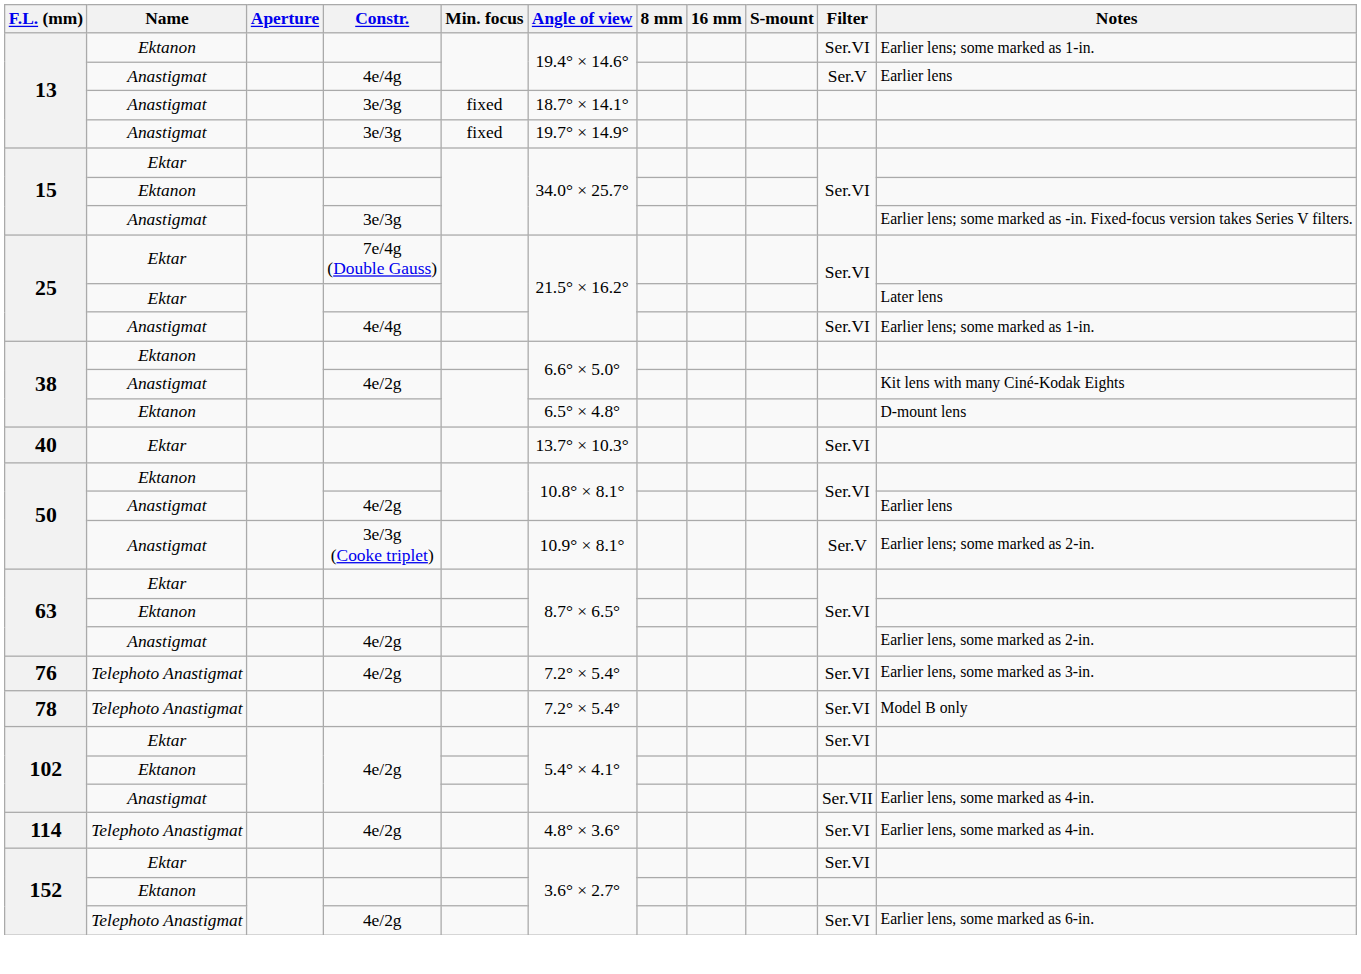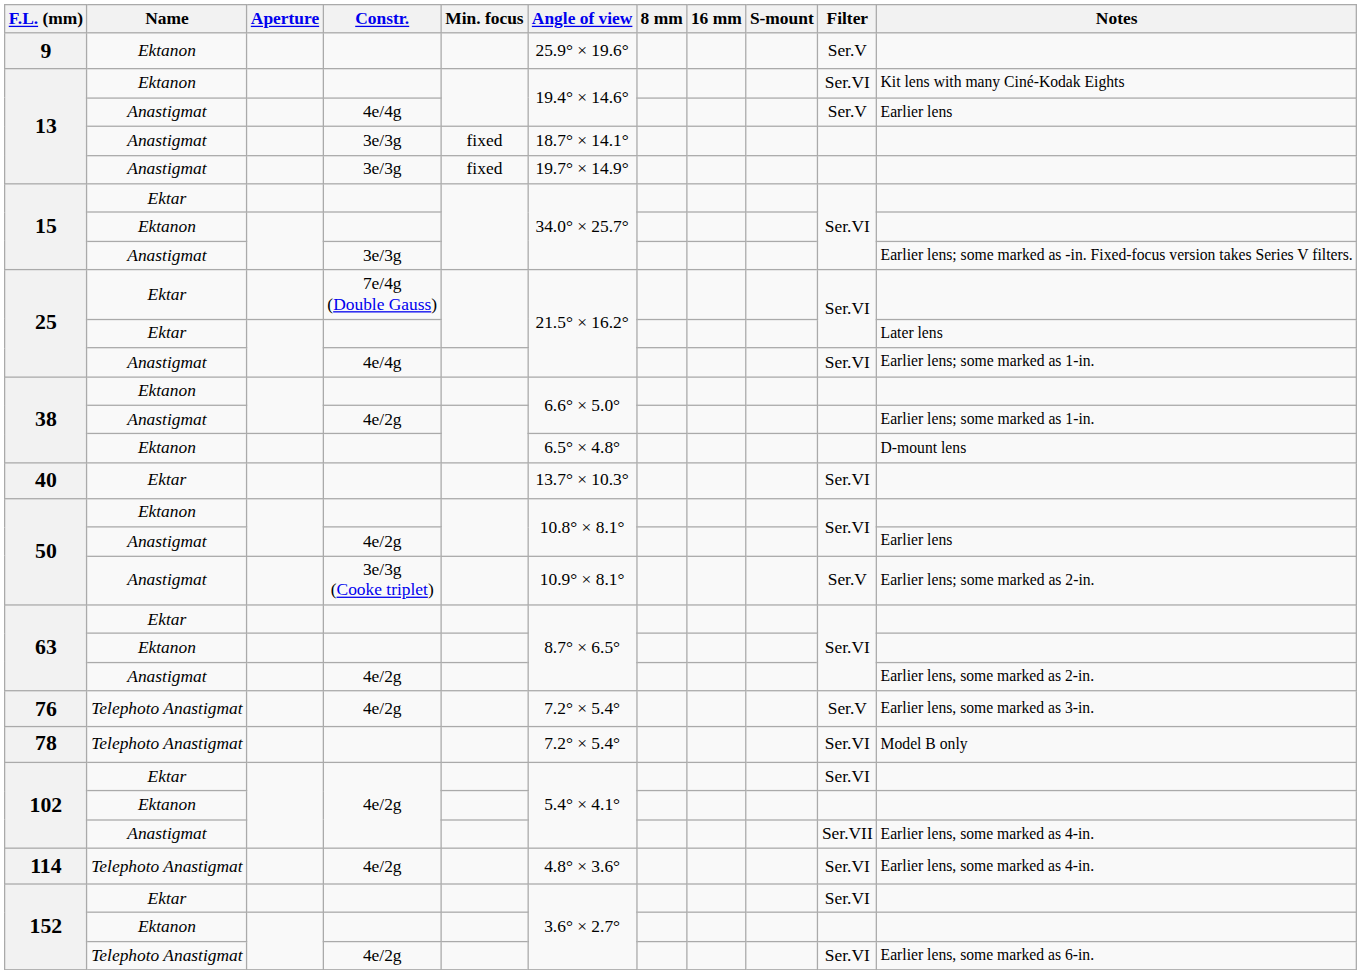 <table class="wikitable sortable" style="font-size:85%;text-align:center;">
 <tr>
 <th><a href='#'>F.L.</a> (mm)</th>
 <th>Name</th>
 <th><a href='#'>Aperture</a></th>
 <th><a href='#'>Constr.</a></th>
 <th>Min. focus</th>
 <th><a href='#'>Angle of view</a></th>
 <th>8 mm</th>
 <th>16 mm</th>
 <th>S-mount</th>
 <th>Filter</th>
 <th class="unsortable">Notes</th>
 </tr>
 <tr>
+<th style="font-size:125%;">9</th>
+<td><em>Ektanon</em></td>
+<td></td>
+<td></td>
+<td></td>
+<td>25.9° × 19.6°</td>
+<td></td>
+<td></td>
+<td></td>
+<td>Ser.V</td>
+<td style="font-size:90%;text-align:left;"></td>
+</tr>
+<tr>
 <th rowspan=4 style="font-size:125%;">13</th>
 <td><em>Ektanon</em></td>
 <td></td>
 <td></td>
 <td rowspan=2></td>
 <td rowspan=2>19.4° × 14.6°</td>
 <td></td>
 <td></td>
 <td></td>
 <td>Ser.VI</td>
-<td style="font-size:90%;text-align:left;">Earlier lens; some marked as 1-in.</td>
+<td style="font-size:90%;text-align:left;">Kit lens with many Ciné-Kodak Eights</td>
 </tr>
 <tr>
 <td><em>Anastigmat</em></td>
 <td></td>
 <td>4e/4g</td>
 <td></td>
 <td></td>
 <td></td>
 <td>Ser.V</td>
 <td style="font-size:90%;text-align:left;">Earlier lens</td>
 </tr>
 <tr>
 <td><em>Anastigmat</em></td>
 <td></td>
 <td>3e/3g</td>
 <td>fixed</td>
 <td>18.7° × 14.1°</td>
 <td></td>
 <td></td>
 <td></td>
 <td></td>
 <td style="font-size:90%;text-align:left;"></td>
 </tr>
 <tr>
 <td><em>Anastigmat</em></td>
 <td></td>
 <td>3e/3g</td>
 <td>fixed</td>
 <td>19.7° × 14.9°</td>
 <td></td>
 <td></td>
 <td></td>
 <td></td>
 <td style="font-size:90%;text-align:left;"></td>
 </tr>
 <tr>
 <th rowspan=3 style="font-size:125%;">15</th>
 <td><em>Ektar</em></td>
 <td></td>
 <td></td>
 <td rowspan=3></td>
 <td rowspan=3>34.0° × 25.7°</td>
 <td></td>
 <td></td>
 <td></td>
 <td rowspan=3>Ser.VI</td>
 <td style="font-size:90%;text-align:left;"></td>
 </tr>
 <tr>
 <td><em>Ektanon</em></td>
 <td rowspan=2></td>
 <td></td>
 <td></td>
 <td></td>
 <td></td>
 <td style="font-size:90%;text-align:left;"></td>
 </tr>
 <tr>
 <td><em>Anastigmat</em></td>
 <td>3e/3g</td>
 <td></td>
 <td></td>
 <td></td>
 <td style="font-size:90%;text-align:left;">Earlier lens; some marked as -in. Fixed-focus version takes Series V filters.</td>
 </tr>
 <tr>
 <th rowspan=3 style="font-size:125%;">25</th>
 <td><em>Ektar</em></td>
 <td></td>
 <td>7e/4g<br>(<a href='#'>Double Gauss</a>)</td>
 <td rowspan=2></td>
 <td rowspan=3>21.5° × 16.2°</td>
 <td></td>
 <td></td>
 <td></td>
 <td rowspan=2>Ser.VI</td>
 <td style="font-size:90%;text-align:left;"></td>
 </tr>
 <tr>
 <td><em>Ektar</em></td>
 <td rowspan=2></td>
 <td></td>
 <td></td>
 <td></td>
 <td></td>
 <td style="font-size:90%;text-align:left;">Later lens</td>
 </tr>
 <tr>
 <td><em>Anastigmat</em></td>
 <td>4e/4g</td>
 <td></td>
 <td></td>
 <td></td>
 <td></td>
 <td>Ser.VI</td>
 <td style="font-size:90%;text-align:left;">Earlier lens; some marked as 1-in.</td>
 </tr>
 <tr>
 <th rowspan=3 style="font-size:125%;">38</th>
 <td><em>Ektanon</em></td>
 <td rowspan=2></td>
 <td></td>
 <td></td>
 <td rowspan=2>6.6° × 5.0°</td>
 <td></td>
 <td></td>
 <td></td>
 <td></td>
 <td style="font-size:90%;text-align:left;"></td>
 </tr>
 <tr>
 <td><em>Anastigmat</em></td>
 <td>4e/2g</td>
 <td rowspan=2></td>
 <td></td>
 <td></td>
 <td></td>
 <td></td>
-<td style="font-size:90%;text-align:left;">Kit lens with many Ciné-Kodak Eights</td>
+<td style="font-size:90%;text-align:left;">Earlier lens; some marked as 1-in.</td>
 </tr>
 <tr>
 <td><em>Ektanon</em></td>
 <td></td>
 <td></td>
 <td>6.5° × 4.8°</td>
 <td></td>
 <td></td>
 <td></td>
 <td></td>
 <td style="font-size:90%;text-align:left;">D-mount lens</td>
 </tr>
 <tr>
 <th style="font-size:125%;">40</th>
 <td><em>Ektar</em></td>
 <td></td>
 <td></td>
 <td></td>
 <td>13.7° × 10.3°</td>
 <td></td>
 <td></td>
 <td></td>
 <td>Ser.VI</td>
 <td style="font-size:90%;text-align:left;"></td>
 </tr>
 <tr>
 <th rowspan=3 style="font-size:125%;">50</th>
 <td><em>Ektanon</em></td>
 <td rowspan=2></td>
 <td></td>
 <td rowspan=2></td>
 <td rowspan=2>10.8° × 8.1°</td>
 <td></td>
 <td></td>
 <td></td>
 <td rowspan=2>Ser.VI</td>
 <td style="font-size:90%;text-align:left;"></td>
 </tr>
 <tr>
 <td><em>Anastigmat</em></td>
 <td>4e/2g</td>
 <td></td>
 <td></td>
 <td></td>
 <td style="font-size:90%;text-align:left;">Earlier lens</td>
 </tr>
 <tr>
 <td><em>Anastigmat</em></td>
 <td></td>
 <td>3e/3g<br>(<a href='#'>Cooke triplet</a>)</td>
 <td></td>
 <td>10.9° × 8.1°</td>
 <td></td>
 <td></td>
 <td></td>
 <td>Ser.V</td>
 <td style="font-size:90%;text-align:left;">Earlier lens; some marked as 2-in.</td>
 </tr>
 <tr>
 <th rowspan=3 style="font-size:125%;">63</th>
 <td><em>Ektar</em></td>
 <td></td>
 <td></td>
 <td></td>
 <td rowspan=3>8.7° × 6.5°</td>
 <td></td>
 <td></td>
 <td></td>
 <td rowspan=3>Ser.VI</td>
 <td style="font-size:90%;text-align:left;"></td>
 </tr>
 <tr>
 <td><em>Ektanon</em></td>
 <td></td>
 <td></td>
 <td></td>
 <td></td>
 <td></td>
 <td></td>
 <td style="font-size:90%;text-align:left;"></td>
 </tr>
 <tr>
 <td><em>Anastigmat</em></td>
 <td></td>
 <td>4e/2g</td>
 <td></td>
 <td></td>
 <td></td>
 <td></td>
 <td style="font-size:90%;text-align:left;">Earlier lens, some marked as 2-in.</td>
 </tr>
 <tr>
 <th style="font-size:125%;">76</th>
 <td><em>Telephoto Anastigmat</em></td>
 <td></td>
 <td>4e/2g</td>
 <td></td>
 <td>7.2° × 5.4°</td>
 <td></td>
 <td></td>
 <td></td>
-<td>Ser.VI</td>
+<td>Ser.V</td>
 <td style="font-size:90%;text-align:left;">Earlier lens, some marked as 3-in.</td>
 </tr>
 <tr>
 <th style="font-size:125%;">78</th>
 <td><em>Telephoto Anastigmat</em></td>
 <td></td>
 <td></td>
 <td></td>
 <td>7.2° × 5.4°</td>
 <td></td>
 <td></td>
 <td></td>
 <td>Ser.VI</td>
 <td style="font-size:90%;text-align:left;">Model B only</td>
 </tr>
 <tr>
 <th rowspan=3 style="font-size:125%;">102</th>
 <td><em>Ektar</em></td>
 <td rowspan=3></td>
 <td rowspan=3>4e/2g</td>
 <td></td>
 <td rowspan=3>5.4° × 4.1°</td>
 <td></td>
 <td></td>
 <td></td>
 <td>Ser.VI</td>
 <td style="font-size:90%;text-align:left;"></td>
 </tr>
 <tr>
 <td><em>Ektanon</em></td>
 <td></td>
 <td></td>
 <td></td>
 <td></td>
 <td></td>
 <td style="font-size:90%;text-align:left;"></td>
 </tr>
 <tr>
 <td><em>Anastigmat</em></td>
 <td></td>
 <td></td>
 <td></td>
 <td></td>
 <td>Ser.VII</td>
 <td style="font-size:90%;text-align:left;">Earlier lens, some marked as 4-in.</td>
 </tr>
 <tr>
 <th style="font-size:125%;">114</th>
 <td><em>Telephoto Anastigmat</em></td>
 <td></td>
 <td>4e/2g</td>
 <td></td>
 <td>4.8° × 3.6°</td>
 <td></td>
 <td></td>
 <td></td>
 <td>Ser.VI</td>
 <td style="font-size:90%;text-align:left;">Earlier lens, some marked as 4-in.</td>
 </tr>
 <tr>
 <th rowspan=3 style="font-size:125%;">152</th>
 <td><em>Ektar</em></td>
 <td></td>
 <td></td>
 <td></td>
 <td rowspan=3>3.6° × 2.7°</td>
 <td></td>
 <td></td>
 <td></td>
 <td>Ser.VI</td>
 <td style="font-size:90%;text-align:left;"></td>
 </tr>
 <tr>
 <td><em>Ektanon</em></td>
 <td rowspan=2></td>
 <td></td>
 <td></td>
 <td></td>
 <td></td>
 <td></td>
 <td></td>
 <td style="font-size:90%;text-align:left;"></td>
 </tr>
 <tr>
 <td><em>Telephoto Anastigmat</em></td>
 <td>4e/2g</td>
 <td></td>
 <td></td>
 <td></td>
 <td></td>
 <td>Ser.VI</td>
 <td style="font-size:90%;text-align:left;">Earlier lens, some marked as 6-in.</td>
 </tr>
 </table>
